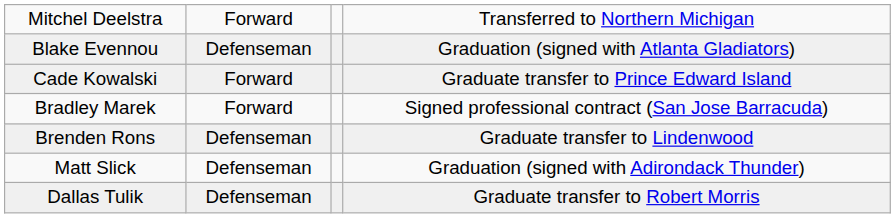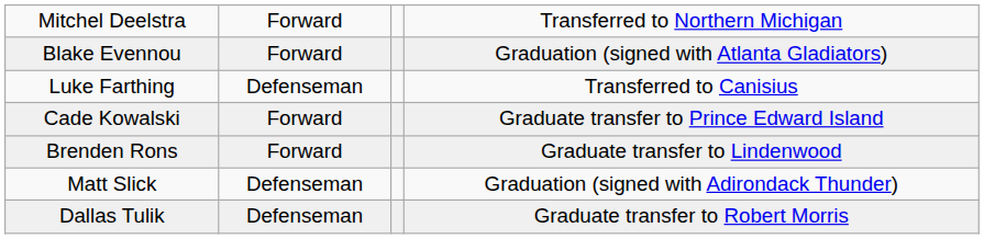 <table class="wikitable" width="60%">
 <tr align="center" bgcolor="">
 <td>Mitchel Deelstra</td>
 <td>Forward</td>
 <td></td>
 <td>Transferred to <a href='#'>Northern Michigan</a></td>
 </tr>
 <tr align="center" bgcolor="f0f0f0">
 <td>Blake Evennou</td>
+<td>Forward</td>
+<td></td>
+<td>Graduation (signed with <a href='#'>Atlanta Gladiators</a>)</td>
+</tr>
+<tr align="center" bgcolor="">
+<td>Luke Farthing</td>
 <td>Defenseman</td>
 <td></td>
-<td>Graduation (signed with <a href='#'>Atlanta Gladiators</a>)</td>
+<td>Transferred to <a href='#'>Canisius</a></td>
 </tr>
 <tr align="center" bgcolor="f0f0f0">
 <td>Cade Kowalski</td>
 <td>Forward</td>
 <td></td>
 <td>Graduate transfer to <a href='#'>Prince Edward Island</a></td>
 </tr>
-<tr align="center" bgcolor="">
-<td>Bradley Marek</td>
-<td>Forward</td>
-<td></td>
-<td>Signed professional contract (<a href='#'>San Jose Barracuda</a>)</td>
-</tr>
 <tr align="center" bgcolor="f0f0f0">
 <td>Brenden Rons</td>
-<td>Defenseman</td>
+<td>Forward</td>
 <td></td>
 <td>Graduate transfer to <a href='#'>Lindenwood</a></td>
 </tr>
 <tr align="center" bgcolor="">
 <td>Matt Slick</td>
 <td>Defenseman</td>
 <td></td>
 <td>Graduation (signed with <a href='#'>Adirondack Thunder</a>)</td>
 </tr>
 <tr align="center" bgcolor="f0f0f0">
 <td>Dallas Tulik</td>
 <td>Defenseman</td>
 <td></td>
 <td>Graduate transfer to <a href='#'>Robert Morris</a></td>
 </tr>
 </table>
